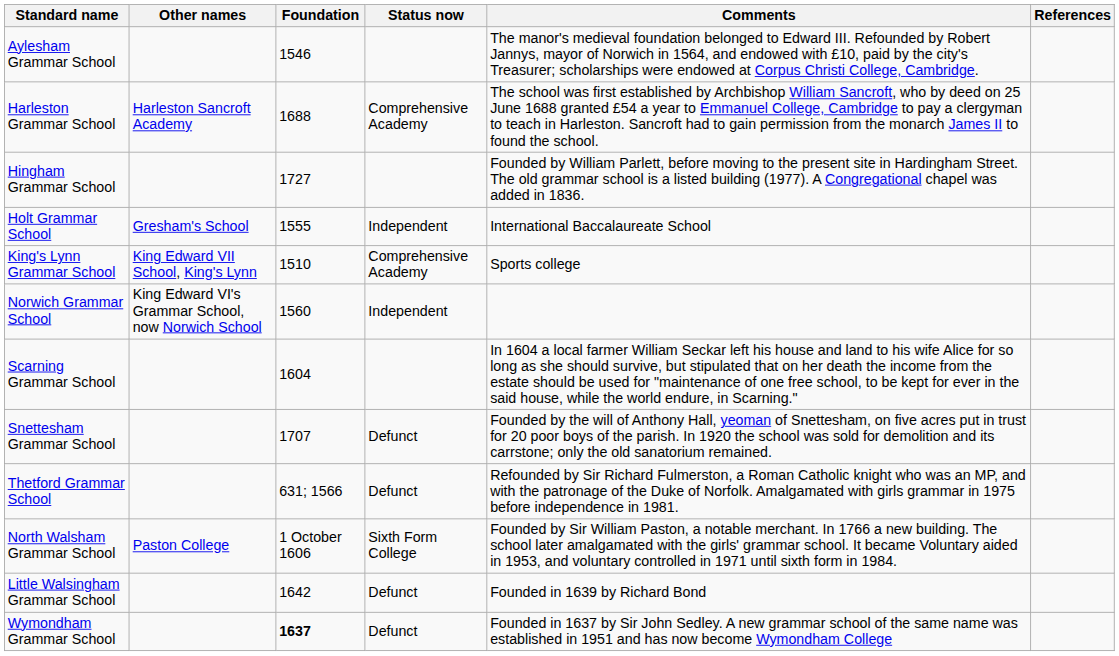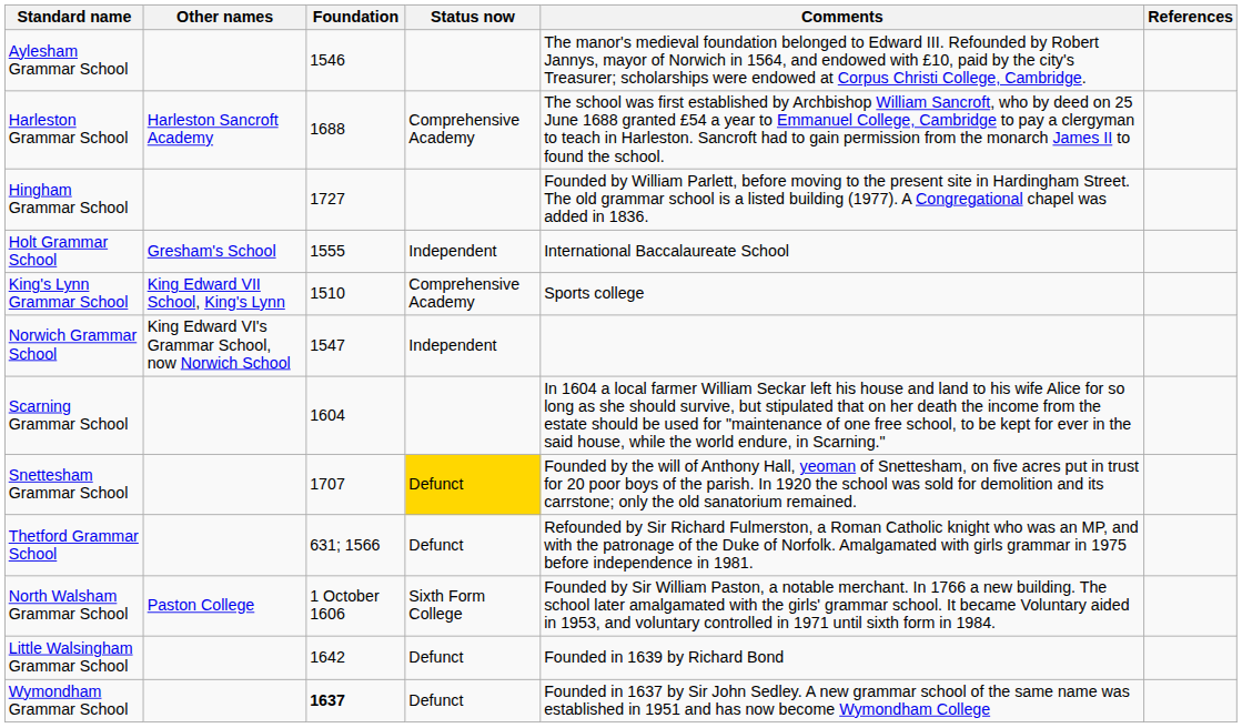 <table class="wikitable">
 <tr>
 <th>Standard name</th>
 <th>Other names</th>
 <th>Foundation</th>
 <th>Status now</th>
 <th>Comments</th>
 <th>References</th>
 </tr>
 <tr>
 <td><a href='#'>Aylesham</a> Grammar School</td>
 <td></td>
 <td>1546</td>
 <td></td>
 <td>The manor's medieval foundation belonged to Edward III. Refounded by Robert Jannys, mayor of Norwich in 1564, and endowed with £10, paid by the city's Treasurer; scholarships were endowed at <a href='#'>Corpus Christi College, Cambridge</a>.</td>
 <td></td>
 </tr>
 <tr>
 <td><a href='#'>Harleston</a> Grammar School</td>
 <td><a href='#'>Harleston Sancroft Academy</a></td>
 <td>1688</td>
 <td>Comprehensive Academy</td>
 <td>The school was first established by Archbishop <a href='#'>William Sancroft</a>, who by deed on 25 June 1688 granted £54 a year to <a href='#'>Emmanuel College, Cambridge</a> to pay a clergyman to teach in Harleston. Sancroft had to gain permission from the monarch <a href='#'>James II</a> to found the school.</td>
 <td></td>
 </tr>
 <tr>
 <td><a href='#'>Hingham</a> Grammar School</td>
 <td></td>
 <td>1727</td>
 <td></td>
 <td>Founded by William Parlett, before moving to the present site in Hardingham Street. The old grammar school is a listed building (1977). A <a href='#'>Congregational</a> chapel was added in 1836.</td>
 <td></td>
 </tr>
 <tr>
 <td><a href='#'>Holt Grammar School</a></td>
 <td><a href='#'>Gresham's School</a></td>
 <td>1555</td>
 <td>Independent</td>
 <td>International Baccalaureate School</td>
 <td></td>
 </tr>
 <tr>
 <td><a href='#'>King's Lynn Grammar School</a></td>
 <td><a href='#'>King Edward VII School</a>, <a href='#'>King's Lynn</a></td>
 <td>1510</td>
 <td>Comprehensive Academy</td>
 <td>Sports college</td>
 <td></td>
 </tr>
 <tr>
 <td><a href='#'>Norwich Grammar School</a></td>
 <td>King Edward VI's Grammar School, now <a href='#'>Norwich School</a></td>
-<td>1560</td>
+<td>1547</td>
 <td>Independent</td>
 <td></td>
 <td></td>
 </tr>
 <tr>
 <td><a href='#'>Scarning</a> Grammar School</td>
 <td></td>
 <td>1604</td>
 <td></td>
 <td>In 1604 a local farmer William Seckar left his house and land to his wife Alice for so long as she should survive, but stipulated that on her death the income from the estate should be used for "maintenance of one free school, to be kept for ever in the said house, while the world endure, in Scarning."</td>
 <td></td>
 </tr>
 <tr>
 <td><a href='#'>Snettesham</a> Grammar School</td>
 <td></td>
 <td>1707</td>
-<td>Defunct</td>
+<td style="background: gold;">Defunct</td>
 <td>Founded by the will of Anthony Hall, <a href='#'>yeoman</a> of Snettesham, on five acres put in trust for 20 poor boys of the parish. In 1920 the school was sold for demolition and its carrstone; only the old sanatorium remained.</td>
 <td></td>
 </tr>
 <tr>
 <td><a href='#'>Thetford Grammar School</a></td>
 <td></td>
 <td>631; 1566</td>
 <td>Defunct</td>
 <td>Refounded by Sir Richard Fulmerston, a Roman Catholic knight who was an MP, and with the patronage of the Duke of Norfolk. Amalgamated with girls grammar in 1975 before independence in 1981.</td>
 <td></td>
 </tr>
 <tr>
 <td><a href='#'>North Walsham</a> Grammar School</td>
 <td><a href='#'>Paston College</a></td>
 <td>1 October 1606</td>
 <td>Sixth Form College</td>
 <td>Founded by Sir William Paston, a notable merchant. In 1766 a new building. The school later amalgamated with the girls' grammar school. It became Voluntary aided in 1953, and voluntary controlled in 1971 until sixth form in 1984.</td>
 <td></td>
 </tr>
 <tr>
 <td><a href='#'>Little Walsingham</a> Grammar School</td>
 <td></td>
 <td>1642</td>
 <td>Defunct</td>
 <td>Founded in 1639 by Richard Bond</td>
 <td></td>
 </tr>
 <tr>
 <td><a href='#'>Wymondham</a> Grammar School</td>
 <td></td>
 <td><strong>1637</strong></td>
 <td>Defunct</td>
 <td>Founded in 1637 by Sir John Sedley. A new grammar school of the same name was established in 1951 and has now become <a href='#'>Wymondham College</a></td>
 <td></td>
 </tr>
 </table>
